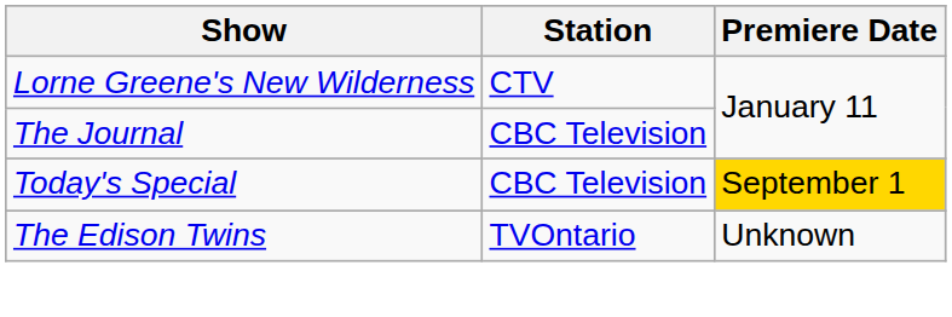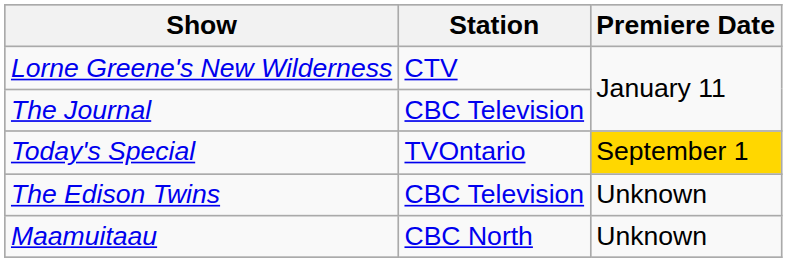 <table class="wikitable">
 <tr>
 <th>Show</th>
 <th>Station</th>
 <th>Premiere Date</th>
 </tr>
 <tr>
 <td><em><a href='#'>Lorne Greene's New Wilderness</a></em></td>
 <td><a href='#'>CTV</a></td>
 <td rowspan="2">January 11</td>
 </tr>
 <tr>
 <td><em><a href='#'>The Journal</a></em></td>
 <td><a href='#'>CBC Television</a></td>
 </tr>
 <tr>
 <td><em><a href='#'>Today's Special</a></em></td>
-<td><a href='#'>CBC Television</a></td>
+<td><a href='#'>TVOntario</a></td>
 <td style="background: gold;">September 1</td>
 </tr>
 <tr>
 <td><em><a href='#'>The Edison Twins</a></em></td>
-<td><a href='#'>TVOntario</a></td>
+<td><a href='#'>CBC Television</a></td>
+<td>Unknown</td>
+</tr>
+<tr>
+<td><em><a href='#'>Maamuitaau</a></em></td>
+<td><a href='#'>CBC North</a></td>
 <td>Unknown</td>
 </tr>
 </table>
